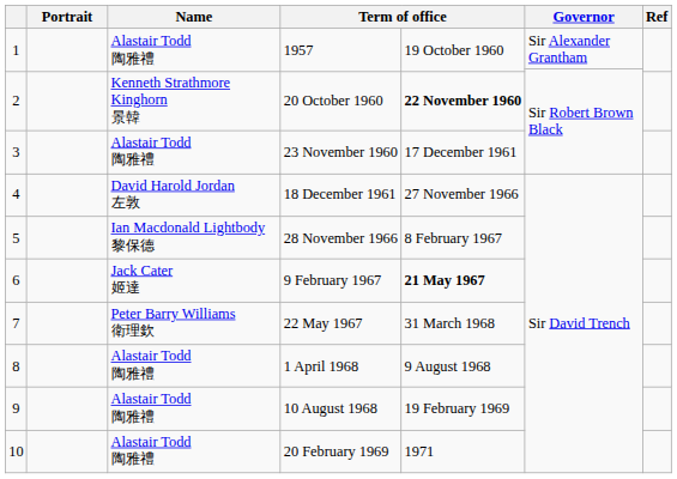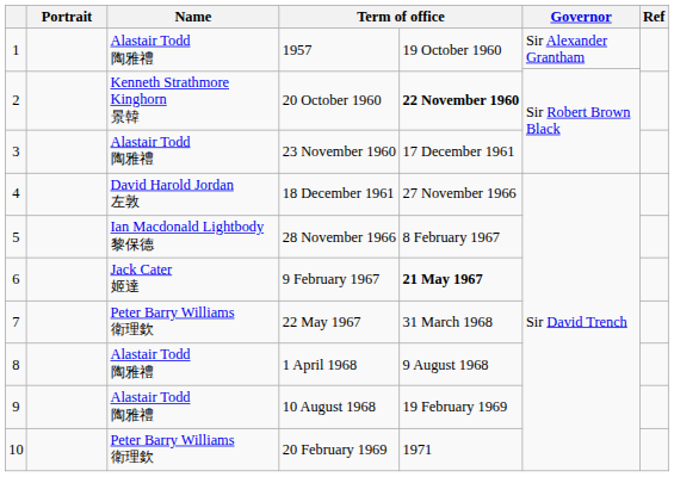 <table class="wikitable"  style="text-align:left">
 <tr>
 <th width=10px></th>
 <th width=80px>Portrait</th>
 <th width=180px>Name</th>
 <th width=180px colspan=2>Term of office</th>
 <th width=120px><a href='#'>Governor</a></th>
 <th>Ref</th>
 </tr>
 <tr>
 <td rowspan=2 align=center>1</td>
 <td rowspan=2></td>
 <td rowspan="2"><a href='#'>Alastair Todd</a><br>陶雅禮</td>
 <td rowspan=2>1957</td>
 <td rowspan=2>19 October 1960</td>
 <td>Sir <a href='#'>Alexander Grantham</a><br></td>
 <td rowspan="2"></td>
 </tr>
 <tr>
 <td rowspan=4>Sir <a href='#'>Robert Brown Black</a><br></td>
 </tr>
 <tr>
 <td align=center>2</td>
 <td></td>
 <td><a href='#'>Kenneth Strathmore Kinghorn</a><br>景韓</td>
 <td>20 October 1960</td>
 <td><strong>22 November 1960</strong></td>
 <td></td>
 </tr>
 <tr>
 <td align=center>3</td>
 <td></td>
 <td><a href='#'>Alastair Todd</a><br>陶雅禮</td>
 <td>23 November 1960</td>
 <td>17 December 1961</td>
 <td></td>
 </tr>
 <tr>
 <td rowspan=2 align=center>4</td>
 <td rowspan=2></td>
 <td rowspan="2"><a href='#'>David Harold Jordan</a><br>左敦</td>
 <td rowspan=2>18 December 1961</td>
 <td rowspan=2>27 November 1966</td>
 <td rowspan="2"></td>
 </tr>
 <tr>
 <td rowspan=7>Sir <a href='#'>David Trench</a><br></td>
 </tr>
 <tr>
 <td align=center>5</td>
 <td></td>
 <td><a href='#'>Ian Macdonald Lightbody</a><br>黎保德</td>
 <td>28 November 1966</td>
 <td>8 February 1967</td>
 <td></td>
 </tr>
 <tr>
 <td align=center>6</td>
 <td></td>
 <td><a href='#'>Jack Cater</a><br>姬達</td>
 <td>9 February 1967</td>
 <td><strong>21 May 1967</strong></td>
 <td></td>
 </tr>
 <tr>
 <td align=center>7</td>
 <td></td>
 <td><a href='#'>Peter Barry Williams</a><br>	衛理欽</td>
 <td>22 May 1967</td>
 <td>31 March 1968</td>
 <td></td>
 </tr>
 <tr>
 <td align=center>8</td>
 <td></td>
 <td><a href='#'>Alastair Todd</a><br>陶雅禮</td>
 <td>1 April 1968</td>
 <td>9 August 1968</td>
 <td></td>
 </tr>
 <tr>
 <td align=center>9</td>
 <td></td>
 <td><a href='#'>Alastair Todd</a><br>陶雅禮</td>
 <td>10 August 1968</td>
 <td>19 February 1969</td>
 <td></td>
 </tr>
 <tr>
 <td align=center>10</td>
 <td></td>
-<td><a href='#'>Alastair Todd</a><br>陶雅禮</td>
+<td><a href='#'>Peter Barry Williams</a><br>衛理欽</td>
 <td>20 February 1969</td>
 <td>1971</td>
 <td></td>
 </tr>
 </table>
